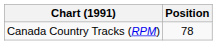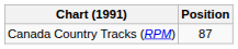 <table class="wikitable sortable">
 <tr>
 <th scope="col">Chart (1991)</th>
 <th scope="col">Position</th>
 </tr>
 <tr>
 <td>Canada Country Tracks (<em><a href='#'>RPM</a></em>)</td>
-<td align="center">78</td>
+<td align="center">87</td>
 </tr>
 </table>
